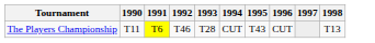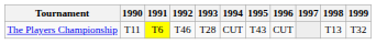 <table class="wikitable" style="font-size:95%;text-align:center;">
 <tr>
 <th>Tournament</th>
 <th>1990</th>
 <th>1991</th>
 <th>1992</th>
 <th>1993</th>
 <th>1994</th>
 <th>1995</th>
 <th>1996</th>
 <th>1997</th>
 <th>1998</th>
+<th>1999</th>
 </tr>
 <tr>
 <td align=left><a href='#'>The Players Championship</a></td>
 <td>T11</td>
 <td style="background:yellow;">T6</td>
 <td>T46</td>
 <td>T28</td>
 <td>CUT</td>
 <td>T43</td>
 <td>CUT</td>
 <td style="background:#eeeeee;"></td>
 <td>T13</td>
+<td>T32</td>
 </tr>
 </table>
